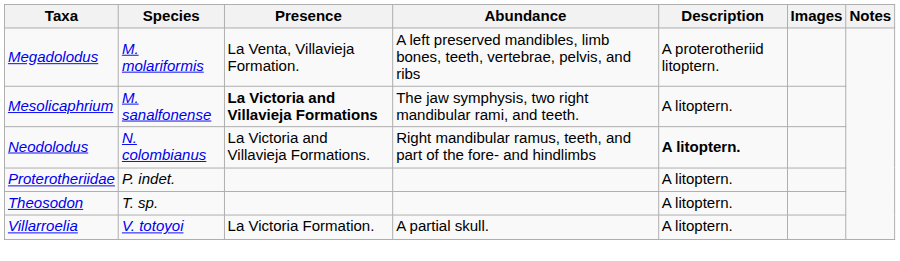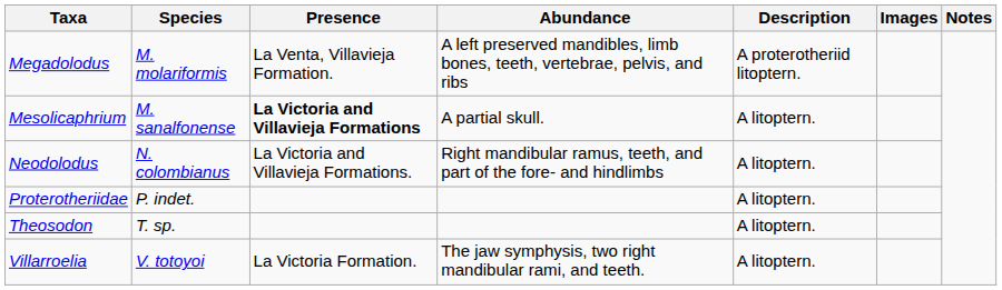 <table class="wikitable sortable" align="center" width="75%">
 <tr>
 <th>Taxa</th>
 <th>Species</th>
 <th>Presence</th>
 <th>Abundance</th>
 <th>Description</th>
 <th>Images</th>
 <th>Notes</th>
 </tr>
 <tr>
 <td><em><a href='#'>Megadolodus</a></em></td>
 <td><em><a href='#'>M. molariformis</a></em></td>
 <td>La Venta, Villavieja Formation.</td>
 <td>A left preserved mandibles, limb bones, teeth, vertebrae, pelvis, and ribs</td>
 <td>A proterotheriid litoptern.</td>
 <td></td>
 <td rowspan = "6"></td>
 </tr>
 <tr>
 <td><em><a href='#'>Mesolicaphrium</a></em></td>
 <td><em><a href='#'>M. sanalfonense</a></em></td>
 <td><strong>La Victoria and Villavieja Formations</strong></td>
-<td>The jaw symphysis, two right mandibular rami, and teeth.</td>
+<td>A partial skull.</td>
 <td>A litoptern.</td>
 <td></td>
 </tr>
 <tr>
 <td><em><a href='#'>Neodolodus</a></em></td>
 <td><em><a href='#'>N. colombianus</a></em></td>
 <td>La Victoria and Villavieja Formations.</td>
 <td>Right mandibular ramus, teeth, and part of the fore- and hindlimbs</td>
-<td><strong>A litoptern.</strong></td>
+<td>A litoptern.</td>
 <td></td>
 </tr>
 <tr>
 <td><em><a href='#'>Proterotheriidae</a></em></td>
 <td><em>P. indet.</em></td>
 <td></td>
 <td></td>
 <td>A litoptern.</td>
 <td></td>
 </tr>
 <tr>
 <td><em><a href='#'>Theosodon</a></em></td>
 <td><em>T. sp.</em></td>
 <td></td>
 <td></td>
 <td>A litoptern.</td>
 <td></td>
 </tr>
 <tr>
 <td><em><a href='#'>Villarroelia</a></em></td>
 <td><em><a href='#'>V. totoyoi</a></em></td>
 <td>La Victoria Formation.</td>
-<td>A partial skull.</td>
+<td>The jaw symphysis, two right mandibular rami, and teeth.</td>
 <td>A litoptern.</td>
 <td></td>
 </tr>
 </table>
